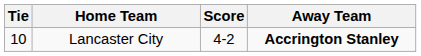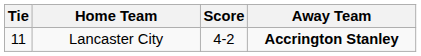 <table class="wikitable" style="text-align:center;">
 <tr>
 <th width=20>Tie</th>
 <th width=175>Home Team</th>
 <th width=20>Score</th>
 <th width=175>Away Team</th>
 </tr>
 <tr>
-<td>10</td>
+<td>11</td>
 <td>Lancaster City</td>
 <td>4-2</td>
 <td><strong>Accrington Stanley</strong></td>
 </tr>
 </table>
